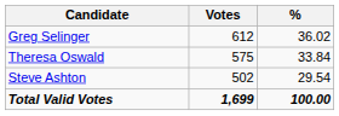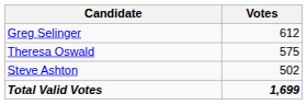 <table class="wikitable" width="400">
 <tr>
 <th align="left">Candidate</th>
 <th align="right">Votes</th>
-<th align="right">%</th>
 </tr>
 <tr>
 <td align="left"><a href='#'>Greg Selinger</a></td>
 <td align="right">612</td>
-<td align="right">36.02</td>
 </tr>
 <tr>
 <td align="left"><a href='#'>Theresa Oswald</a></td>
 <td align="right">575</td>
-<td align="right">33.84</td>
 </tr>
 <tr>
 <td align="left"><a href='#'>Steve Ashton</a></td>
 <td align="right">502</td>
-<td align="right">29.54</td>
 </tr>
 <tr>
 <td align="left"><strong><em>Total Valid Votes</em></strong></td>
 <td align="right"><strong><em>1,699</em></strong></td>
-<td align="right"><strong><em>100.00</em></strong></td>
 </tr>
 </table>
